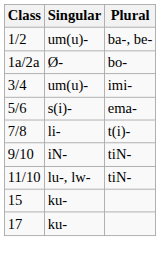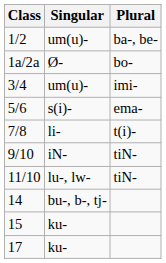 <table class="wikitable">
 <tr>
 <th>Class</th>
 <th>Singular</th>
 <th>Plural</th>
 </tr>
 <tr>
 <td>1/2</td>
 <td>um(u)-</td>
 <td>ba-, be-</td>
 </tr>
 <tr>
 <td>1a/2a</td>
 <td>Ø-</td>
 <td>bo-</td>
 </tr>
 <tr>
 <td>3/4</td>
 <td>um(u)-</td>
 <td>imi-</td>
 </tr>
 <tr>
 <td>5/6</td>
 <td>s(i)-</td>
 <td>ema-</td>
 </tr>
 <tr>
 <td>7/8</td>
 <td>li-</td>
 <td>t(i)-</td>
 </tr>
 <tr>
 <td>9/10</td>
 <td>iN-</td>
 <td>tiN-</td>
 </tr>
 <tr>
 <td>11/10</td>
 <td>lu-, lw-</td>
 <td>tiN-</td>
 </tr>
 <tr>
+<td>14</td>
+<td>bu-, b-, tj-</td>
+<td></td>
+</tr>
+<tr>
 <td>15</td>
 <td>ku-</td>
 <td></td>
 </tr>
 <tr>
 <td>17</td>
 <td>ku-</td>
 <td></td>
 </tr>
 </table>
